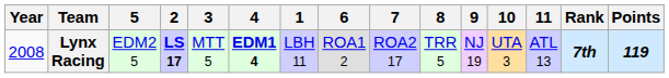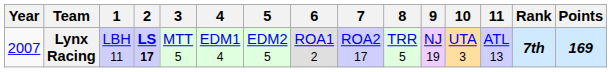 <table class="wikitable" style="text-align:center; font-size:95%">
 <tr>
 <th>Year</th>
 <th>Team</th>
-<th>5</th>
+<th>1</th>
 <th>2</th>
 <th>3</th>
 <th>4</th>
-<th>1</th>
+<th>5</th>
 <th>6</th>
 <th>7</th>
 <th>8</th>
 <th>9</th>
 <th>10</th>
 <th>11</th>
 <th>Rank</th>
 <th>Points</th>
 </tr>
 <tr>
-<td><a href='#'>2008</a></td>
+<td><a href='#'>2007</a></td>
 <th>Lynx Racing</th>
-<td style="background-color:#DFFFDF"><a href='#'>EDM2</a><br><small>5</small></td>
+<td style="background-color:#CFCFFF"><a href='#'>LBH</a><br><small>11</small></td>
 <td style="background-color:#CFCFFF"><strong><a href='#'>LS</a><br><small>17</small></strong></td>
 <td style="background-color:#DFFFDF"><a href='#'>MTT</a><br><small>5</small></td>
-<td style="background-color:#DFFFDF"><strong><a href='#'>EDM1</a><br><small>4</small></strong></td>
-<td style="background-color:#CFCFFF"><a href='#'>LBH</a><br><small>11</small></td>
+<td style="background-color:#DFFFDF"><a href='#'>EDM1</a><br><small>4</small></td>
+<td style="background-color:#DFFFDF"><a href='#'>EDM2</a><br><small>5</small></td>
 <td style="background-color:#DFDFDF"><a href='#'>ROA1</a><br><small>2</small></td>
 <td style="background-color:#CFCFFF"><a href='#'>ROA2</a><br><small>17</small></td>
 <td style="background-color:#DFFFDF"><a href='#'>TRR</a><br><small>5</small></td>
 <td style="background-color:#EFCFFF"><a href='#'>NJ</a><br><small>19</small></td>
 <td style="background-color:#FFDF9F"><a href='#'>UTA</a><br><small>3</small></td>
 <td style="background-color:#CFCFFF"><a href='#'>ATL</a><br><small>13</small></td>
 <td style="background-color:#CFEAFF"><strong><em>7th</em></strong></td>
-<td style="background-color:#CFEAFF"><strong><em>119</em></strong></td>
+<td style="background-color:#CFEAFF"><strong><em>169</em></strong></td>
 </tr>
 </table>
